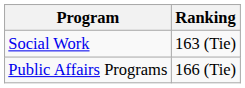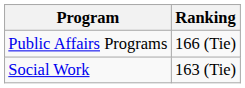 <table class="wikitable floatright">
 <tr>
 <th>Program</th>
 <th>Ranking</th>
 </tr>
 <tr>
+<td><a href='#'>Public Affairs</a> Programs</td>
+<td>166 (Tie)</td>
+</tr>
+<tr>
 <td><a href='#'>Social Work</a></td>
 <td>163 (Tie)</td>
 </tr>
-<tr>
-<td><a href='#'>Public Affairs</a> Programs</td>
-<td>166 (Tie)</td>
-</tr>
 </table>
